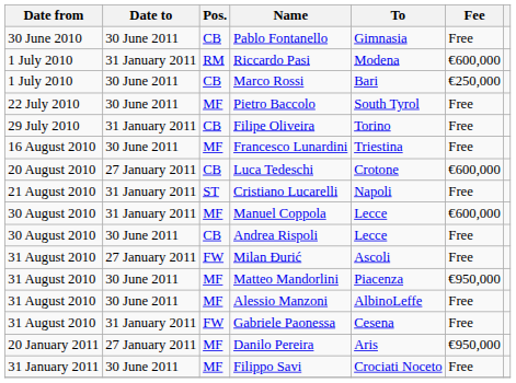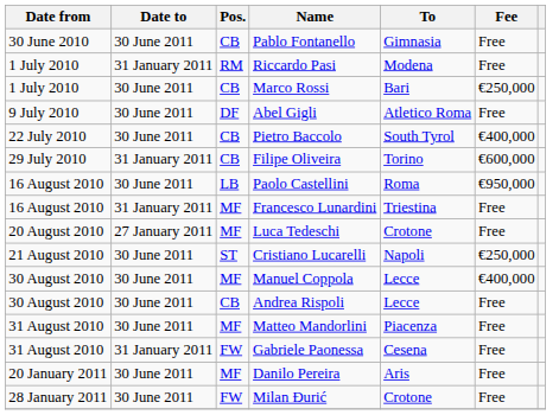 <table class="wikitable">
 <tr>
 <th>Date from</th>
 <th>Date to</th>
 <th>Pos.</th>
 <th>Name</th>
 <th>To</th>
 <th>Fee</th>
 <th></th>
 </tr>
 <tr>
 <td>30 June 2010</td>
 <td>30 June 2011</td>
 <td><a href='#'>CB</a></td>
 <td> <a href='#'>Pablo Fontanello</a></td>
 <td> <a href='#'>Gimnasia</a></td>
 <td>Free</td>
 <td></td>
 </tr>
 <tr>
 <td>1 July 2010</td>
 <td>31 January 2011</td>
 <td><a href='#'>RM</a></td>
 <td> <a href='#'>Riccardo Pasi</a></td>
 <td> <a href='#'>Modena</a></td>
-<td>€600,000</td>
+<td>Free</td>
 <td></td>
 </tr>
 <tr>
 <td>1 July 2010</td>
 <td>30 June 2011</td>
 <td><a href='#'>CB</a></td>
 <td> <a href='#'>Marco Rossi</a></td>
 <td> <a href='#'>Bari</a></td>
 <td>€250,000</td>
 <td></td>
 </tr>
 <tr>
+<td>9 July 2010</td>
+<td>30 June 2011</td>
+<td><a href='#'>DF</a></td>
+<td> <a href='#'>Abel Gigli</a></td>
+<td> <a href='#'>Atletico Roma</a></td>
+<td>Free</td>
+<td></td>
+</tr>
+<tr>
 <td>22 July 2010</td>
 <td>30 June 2011</td>
-<td><a href='#'>MF</a></td>
+<td><a href='#'>CB</a></td>
 <td> <a href='#'>Pietro Baccolo</a></td>
 <td> <a href='#'>South Tyrol</a></td>
-<td>Free</td>
+<td>€400,000</td>
 <td></td>
 </tr>
 <tr>
 <td>29 July 2010</td>
 <td>31 January 2011</td>
 <td><a href='#'>CB</a></td>
 <td> <a href='#'>Filipe Oliveira</a></td>
 <td> <a href='#'>Torino</a></td>
-<td>Free</td>
+<td>€600,000</td>
 <td></td>
 </tr>
 <tr>
 <td>16 August 2010</td>
 <td>30 June 2011</td>
+<td><a href='#'>LB</a></td>
+<td> <a href='#'>Paolo Castellini</a></td>
+<td> <a href='#'>Roma</a></td>
+<td>€950,000</td>
+<td></td>
+</tr>
+<tr>
+<td>16 August 2010</td>
+<td>31 January 2011</td>
 <td><a href='#'>MF</a></td>
 <td> <a href='#'>Francesco Lunardini</a></td>
 <td> <a href='#'>Triestina</a></td>
 <td>Free</td>
 <td></td>
 </tr>
 <tr>
 <td>20 August 2010</td>
 <td>27 January 2011</td>
-<td><a href='#'>CB</a></td>
+<td><a href='#'>MF</a></td>
 <td> <a href='#'>Luca Tedeschi</a></td>
 <td> <a href='#'>Crotone</a></td>
-<td>€600,000</td>
+<td>Free</td>
 <td></td>
 </tr>
 <tr>
 <td>21 August 2010</td>
-<td>31 January 2011</td>
+<td>30 June 2011</td>
 <td><a href='#'>ST</a></td>
 <td> <a href='#'>Cristiano Lucarelli</a></td>
 <td> <a href='#'>Napoli</a></td>
-<td>Free</td>
+<td>€250,000</td>
 <td></td>
 </tr>
 <tr>
 <td>30 August 2010</td>
-<td>31 January 2011</td>
+<td>30 June 2011</td>
 <td><a href='#'>MF</a></td>
 <td> <a href='#'>Manuel Coppola</a></td>
 <td> <a href='#'>Lecce</a></td>
-<td>€600,000</td>
+<td>€400,000</td>
 <td></td>
 </tr>
 <tr>
 <td>30 August 2010</td>
 <td>30 June 2011</td>
 <td><a href='#'>CB</a></td>
 <td> <a href='#'>Andrea Rispoli</a></td>
 <td> <a href='#'>Lecce</a></td>
 <td>Free</td>
 <td></td>
 </tr>
 <tr>
 <td>31 August 2010</td>
-<td>27 January 2011</td>
-<td><a href='#'>FW</a></td>
-<td> <a href='#'>Milan Đurić</a></td>
-<td> <a href='#'>Ascoli</a></td>
-<td>Free</td>
-<td></td>
-</tr>
-<tr>
-<td>31 August 2010</td>
 <td>30 June 2011</td>
 <td><a href='#'>MF</a></td>
 <td> <a href='#'>Matteo Mandorlini</a></td>
 <td> <a href='#'>Piacenza</a></td>
-<td>€950,000</td>
-<td></td>
-</tr>
-<tr>
-<td>31 August 2010</td>
-<td>30 June 2011</td>
-<td><a href='#'>MF</a></td>
-<td> <a href='#'>Alessio Manzoni</a></td>
-<td> <a href='#'>AlbinoLeffe</a></td>
 <td>Free</td>
 <td></td>
 </tr>
 <tr>
 <td>31 August 2010</td>
 <td>31 January 2011</td>
 <td><a href='#'>FW</a></td>
 <td> <a href='#'>Gabriele Paonessa</a></td>
 <td> <a href='#'>Cesena</a></td>
 <td>Free</td>
 <td></td>
 </tr>
 <tr>
 <td>20 January 2011</td>
-<td>27 January 2011</td>
+<td>30 June 2011</td>
 <td><a href='#'>MF</a></td>
 <td> <a href='#'>Danilo Pereira</a></td>
 <td> <a href='#'>Aris</a></td>
-<td>€950,000</td>
+<td>Free</td>
 <td></td>
 </tr>
 <tr>
-<td>31 January 2011</td>
+<td>28 January 2011</td>
 <td>30 June 2011</td>
-<td><a href='#'>MF</a></td>
-<td> <a href='#'>Filippo Savi</a></td>
-<td> <a href='#'>Crociati Noceto</a></td>
+<td><a href='#'>FW</a></td>
+<td> <a href='#'>Milan Đurić</a></td>
+<td> <a href='#'>Crotone</a></td>
 <td>Free</td>
 <td></td>
 </tr>
 <tr>
 </tr>
 </table>
